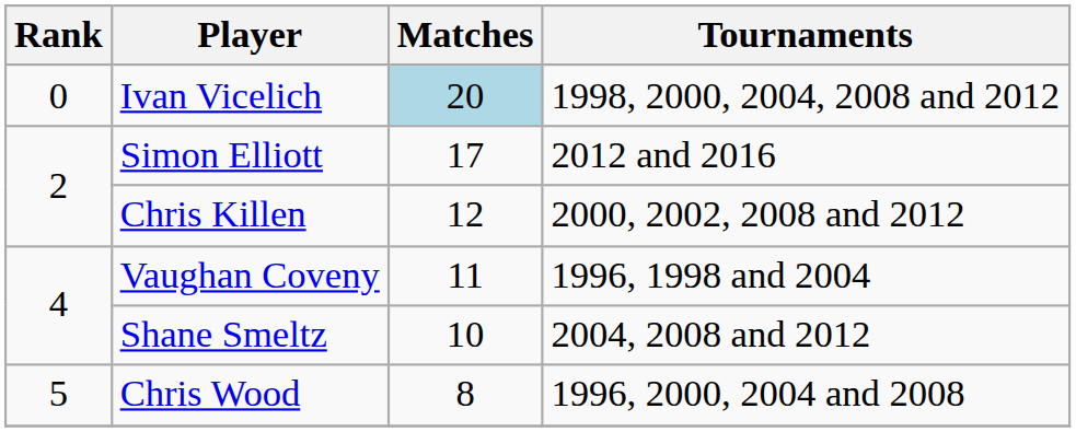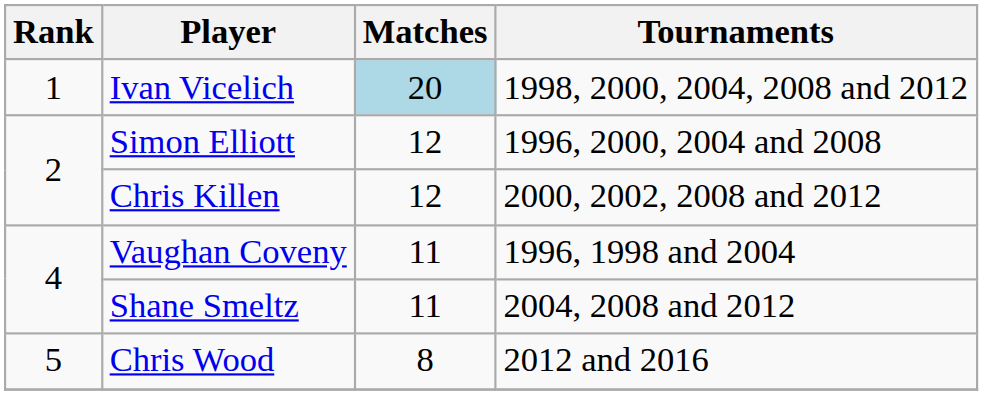 <table class="wikitable" style="text-align: left;">
 <tr>
 <th>Rank</th>
 <th>Player</th>
 <th>Matches</th>
 <th>Tournaments</th>
 </tr>
 <tr>
-<td align=center>0</td>
+<td align=center>1</td>
 <td><a href='#'>Ivan Vicelich</a></td>
 <td align=center style="background: lightblue;">20</td>
 <td>1998, 2000, 2004, 2008 and 2012</td>
 </tr>
 <tr>
 <td align=center rowspan=2>2</td>
 <td><a href='#'>Simon Elliott</a></td>
-<td align=center>17</td>
-<td>2012 and 2016</td>
+<td align=center>12</td>
+<td>1996, 2000, 2004 and 2008</td>
 </tr>
 <tr>
 <td><a href='#'>Chris Killen</a></td>
 <td align=center>12</td>
 <td>2000, 2002, 2008 and 2012</td>
 </tr>
 <tr>
 <td align=center rowspan=2>4</td>
 <td><a href='#'>Vaughan Coveny</a></td>
 <td align=center>11</td>
 <td>1996, 1998 and 2004</td>
 </tr>
 <tr>
 <td><a href='#'>Shane Smeltz</a></td>
-<td align=center>10</td>
+<td align=center>11</td>
 <td>2004, 2008 and 2012</td>
 </tr>
 <tr>
 <td align=center>5</td>
 <td><a href='#'>Chris Wood</a></td>
 <td align=center>8</td>
-<td>1996, 2000, 2004 and 2008</td>
+<td>2012 and 2016</td>
 </tr>
 <tr>
 </tr>
 </table>
